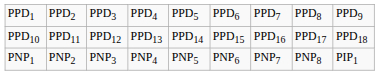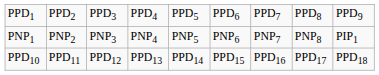 <table class="wikitable" style="margin: auto" width=500px>
 <tr>
 <td>PPD<sub>1</sub></td>
 <td>PPD<sub>2</sub></td>
 <td>PPD<sub>3</sub></td>
 <td>PPD<sub>4</sub></td>
 <td>PPD<sub>5</sub></td>
 <td>PPD<sub>6</sub></td>
 <td>PPD<sub>7</sub></td>
 <td>PPD<sub>8</sub></td>
 <td>PPD<sub>9</sub></td>
 </tr>
 <tr>
+<td>PNP<sub>1</sub></td>
+<td>PNP<sub>2</sub></td>
+<td>PNP<sub>3</sub></td>
+<td>PNP<sub>4</sub></td>
+<td>PNP<sub>5</sub></td>
+<td>PNP<sub>6</sub></td>
+<td>PNP<sub>7</sub></td>
+<td>PNP<sub>8</sub></td>
+<td>PIP<sub>1</sub></td>
+</tr>
+<tr>
 <td>PPD<sub>10</sub></td>
 <td>PPD<sub>11</sub></td>
 <td>PPD<sub>12</sub></td>
 <td>PPD<sub>13</sub></td>
 <td>PPD<sub>14</sub></td>
 <td>PPD<sub>15</sub></td>
 <td>PPD<sub>16</sub></td>
 <td>PPD<sub>17</sub></td>
 <td>PPD<sub>18</sub></td>
 </tr>
-<tr>
-<td>PNP<sub>1</sub></td>
-<td>PNP<sub>2</sub></td>
-<td>PNP<sub>3</sub></td>
-<td>PNP<sub>4</sub></td>
-<td>PNP<sub>5</sub></td>
-<td>PNP<sub>6</sub></td>
-<td>PNP<sub>7</sub></td>
-<td>PNP<sub>8</sub></td>
-<td>PIP<sub>1</sub></td>
-</tr>
 </table>
